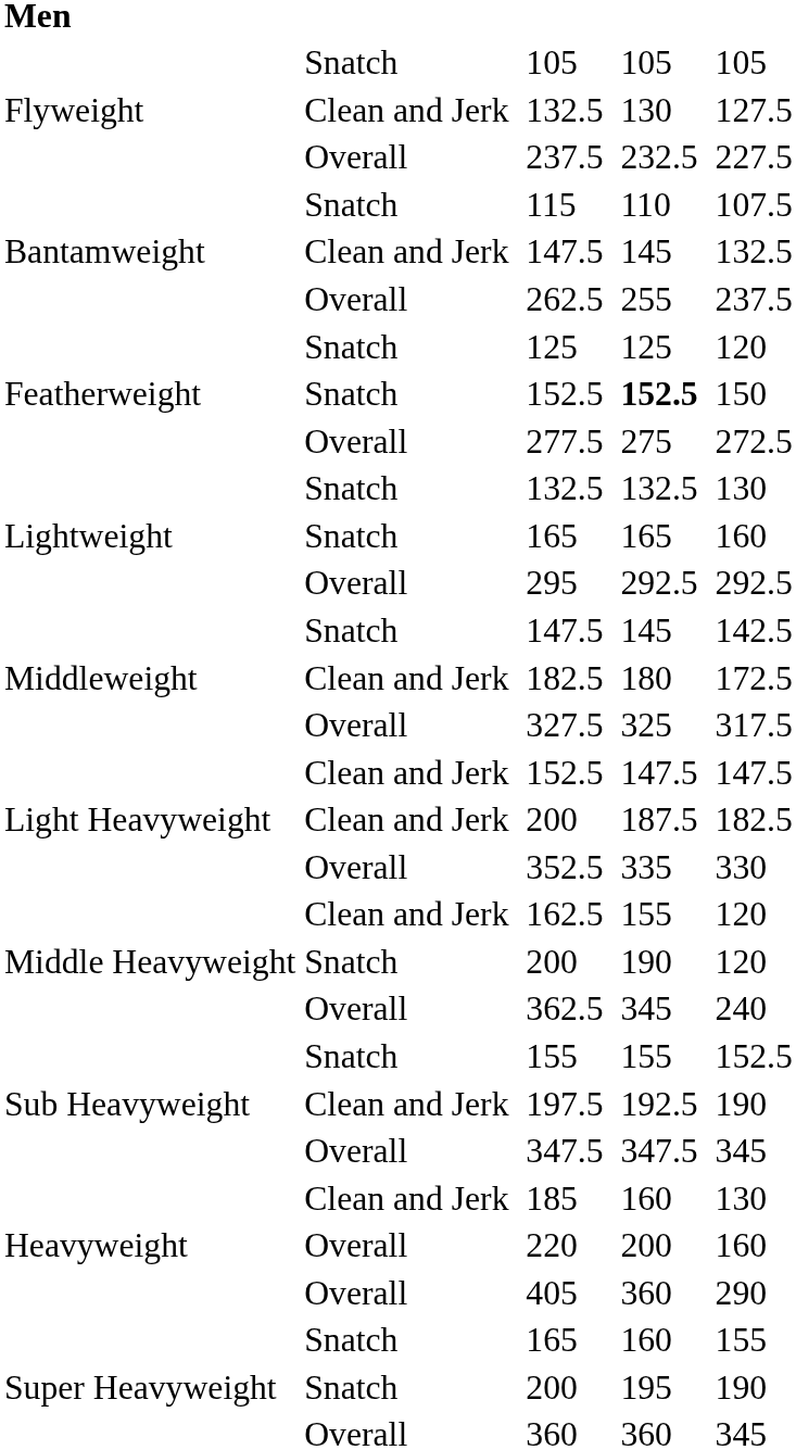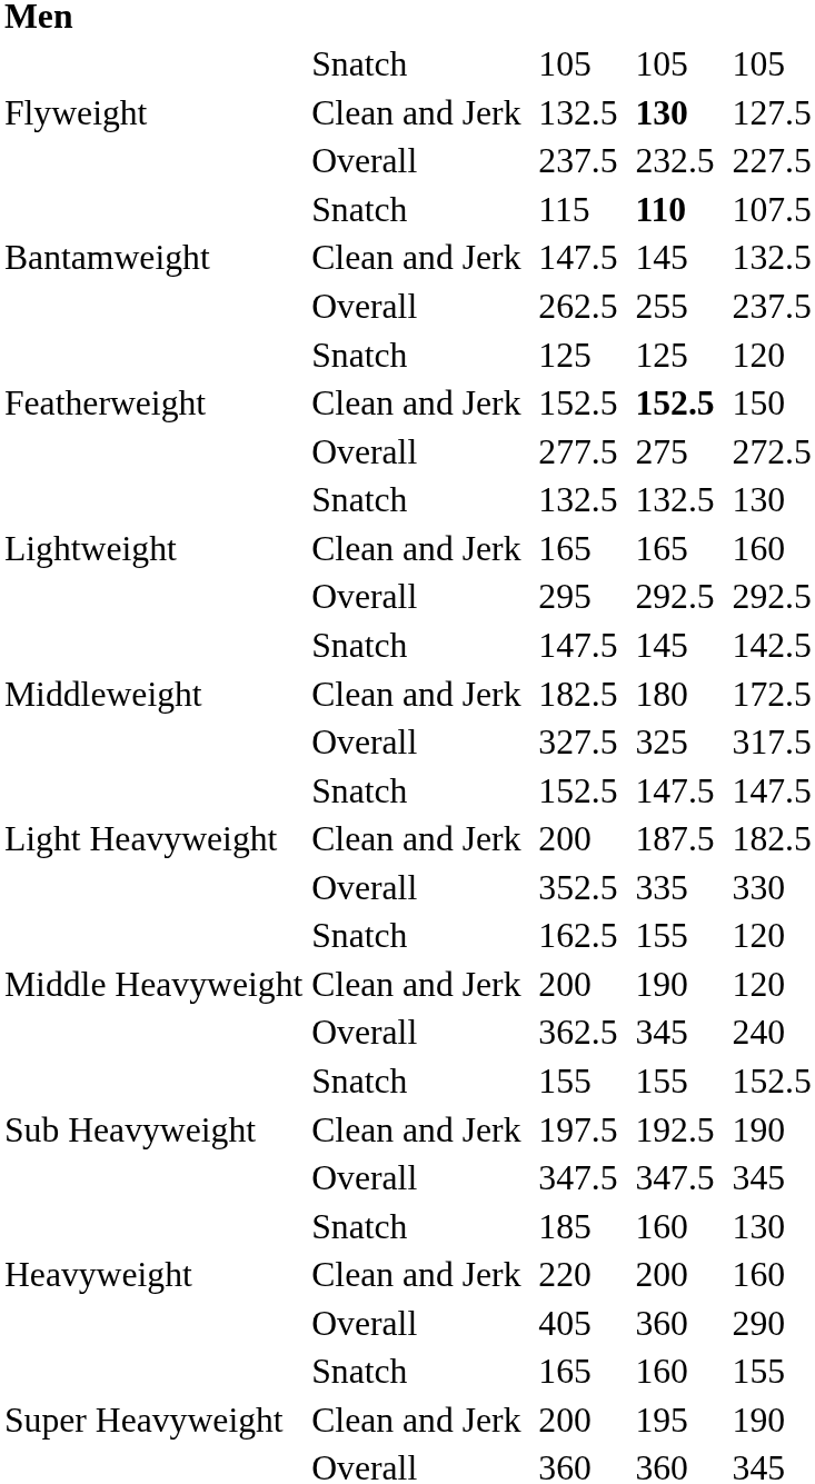 <table>
 <tr>
 <td colspan=8><strong>Men</strong></td>
 </tr>
 <tr>
 <td rowspan=3>Flyweight</td>
 <td>Snatch</td>
 <td></td>
 <td>105</td>
 <td></td>
 <td>105</td>
 <td></td>
 <td>105</td>
 </tr>
 <tr>
 <td>Clean and Jerk</td>
 <td></td>
 <td>132.5</td>
 <td></td>
-<td>130</td>
+<td><strong>130</strong></td>
 <td></td>
 <td>127.5</td>
 </tr>
 <tr>
 <td>Overall</td>
 <td></td>
 <td>237.5</td>
 <td></td>
 <td>232.5</td>
 <td></td>
 <td>227.5</td>
 </tr>
 <tr>
 <td rowspan=3>Bantamweight</td>
 <td>Snatch</td>
 <td></td>
 <td>115</td>
 <td></td>
-<td>110</td>
+<td><strong>110</strong></td>
 <td></td>
 <td>107.5</td>
 </tr>
 <tr>
 <td>Clean and Jerk</td>
 <td></td>
 <td>147.5</td>
 <td></td>
 <td>145</td>
 <td></td>
 <td>132.5</td>
 </tr>
 <tr>
 <td>Overall</td>
 <td></td>
 <td>262.5</td>
 <td></td>
 <td>255</td>
 <td></td>
 <td>237.5</td>
 </tr>
 <tr>
 <td rowspan=3>Featherweight</td>
 <td>Snatch</td>
 <td></td>
 <td>125</td>
 <td></td>
 <td>125</td>
 <td></td>
 <td>120</td>
 </tr>
 <tr>
-<td>Snatch</td>
+<td>Clean and Jerk</td>
 <td></td>
 <td>152.5</td>
 <td></td>
 <td><strong>152.5</strong></td>
 <td></td>
 <td>150</td>
 </tr>
 <tr>
 <td>Overall</td>
 <td></td>
 <td>277.5</td>
 <td></td>
 <td>275</td>
 <td></td>
 <td>272.5</td>
 </tr>
 <tr>
 <td rowspan=3>Lightweight</td>
 <td>Snatch</td>
 <td></td>
 <td>132.5</td>
 <td></td>
 <td>132.5</td>
 <td></td>
 <td>130</td>
 </tr>
 <tr>
-<td>Snatch</td>
+<td>Clean and Jerk</td>
 <td></td>
 <td>165</td>
 <td></td>
 <td>165</td>
 <td></td>
 <td>160</td>
 </tr>
 <tr>
 <td>Overall</td>
 <td></td>
 <td>295</td>
 <td></td>
 <td>292.5</td>
 <td></td>
 <td>292.5</td>
 </tr>
 <tr>
 <td rowspan=3>Middleweight</td>
 <td>Snatch</td>
 <td></td>
 <td>147.5</td>
 <td></td>
 <td>145</td>
 <td></td>
 <td>142.5</td>
 </tr>
 <tr>
 <td>Clean and Jerk</td>
 <td></td>
 <td>182.5</td>
 <td></td>
 <td>180</td>
 <td></td>
 <td>172.5</td>
 </tr>
 <tr>
 <td>Overall</td>
 <td></td>
 <td>327.5</td>
 <td></td>
 <td>325</td>
 <td></td>
 <td>317.5</td>
 </tr>
 <tr>
 <td rowspan=3>Light Heavyweight</td>
-<td>Clean and Jerk</td>
+<td>Snatch</td>
 <td></td>
 <td>152.5</td>
 <td></td>
 <td>147.5</td>
 <td></td>
 <td>147.5</td>
 </tr>
 <tr>
 <td>Clean and Jerk</td>
 <td></td>
 <td>200</td>
 <td></td>
 <td>187.5</td>
 <td></td>
 <td>182.5</td>
 </tr>
 <tr>
 <td>Overall</td>
 <td></td>
 <td>352.5</td>
 <td></td>
 <td>335</td>
 <td></td>
 <td>330</td>
 </tr>
 <tr>
 <td rowspan=3>Middle Heavyweight</td>
-<td>Clean and Jerk</td>
+<td>Snatch</td>
 <td></td>
 <td>162.5</td>
 <td></td>
 <td>155</td>
 <td></td>
 <td>120</td>
 </tr>
 <tr>
-<td>Snatch</td>
+<td>Clean and Jerk</td>
 <td></td>
 <td>200</td>
 <td></td>
 <td>190</td>
 <td></td>
 <td>120</td>
 </tr>
 <tr>
 <td>Overall</td>
 <td></td>
 <td>362.5</td>
 <td></td>
 <td>345</td>
 <td></td>
 <td>240</td>
 </tr>
 <tr>
 <td rowspan=3>Sub Heavyweight</td>
 <td>Snatch</td>
 <td></td>
 <td>155</td>
 <td></td>
 <td>155</td>
 <td></td>
 <td>152.5</td>
 </tr>
 <tr>
 <td>Clean and Jerk</td>
 <td></td>
 <td>197.5</td>
 <td></td>
 <td>192.5</td>
 <td></td>
 <td>190</td>
 </tr>
 <tr>
 <td>Overall</td>
 <td></td>
 <td>347.5</td>
 <td></td>
 <td>347.5</td>
 <td></td>
 <td>345</td>
 </tr>
 <tr>
 <td rowspan=3>Heavyweight</td>
-<td>Clean and Jerk</td>
+<td>Snatch</td>
 <td></td>
 <td>185</td>
 <td></td>
 <td>160</td>
 <td></td>
 <td>130</td>
 </tr>
 <tr>
-<td>Overall</td>
+<td>Clean and Jerk</td>
 <td></td>
 <td>220</td>
 <td></td>
 <td>200</td>
 <td></td>
 <td>160</td>
 </tr>
 <tr>
 <td>Overall</td>
 <td></td>
 <td>405</td>
 <td></td>
 <td>360</td>
 <td></td>
 <td>290</td>
 </tr>
 <tr>
 <td rowspan=3>Super Heavyweight</td>
 <td>Snatch</td>
 <td></td>
 <td>165</td>
 <td></td>
 <td>160</td>
 <td></td>
 <td>155</td>
 </tr>
 <tr>
-<td>Snatch</td>
+<td>Clean and Jerk</td>
 <td></td>
 <td>200</td>
 <td></td>
 <td>195</td>
 <td></td>
 <td>190</td>
 </tr>
 <tr>
 <td>Overall</td>
 <td></td>
 <td>360</td>
 <td></td>
 <td>360</td>
 <td></td>
 <td>345</td>
 </tr>
 </table>
